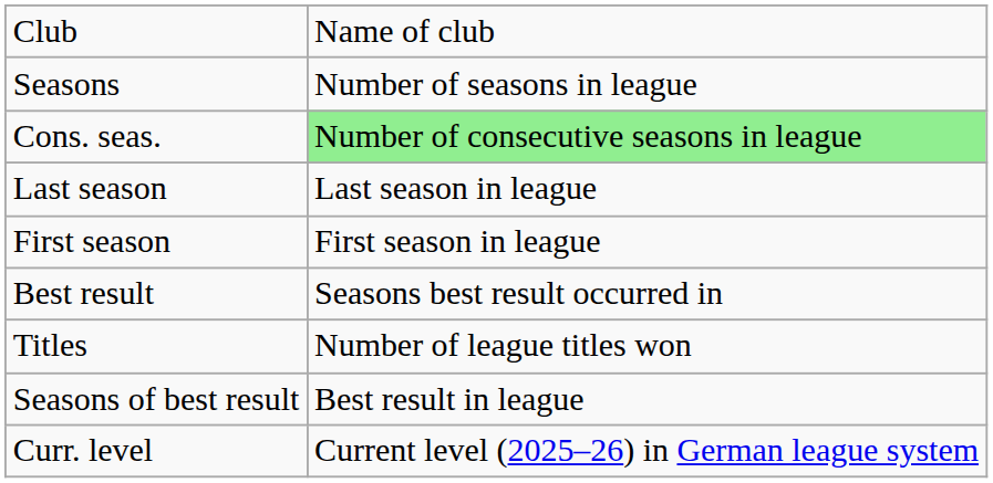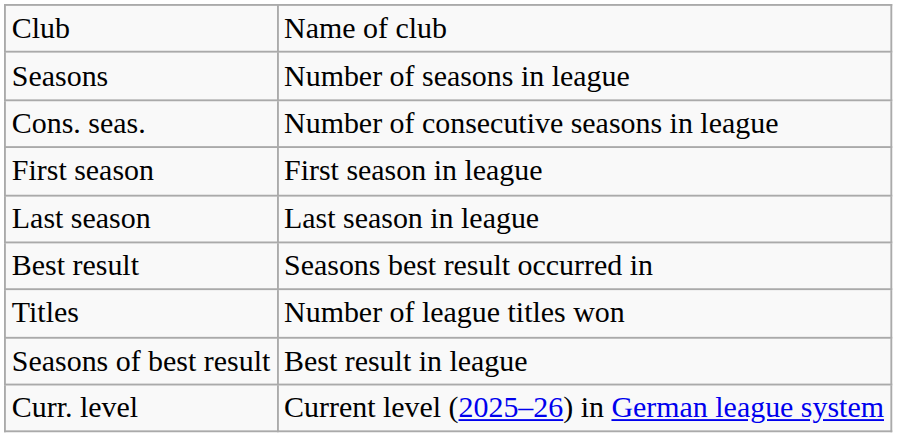 <table class="wikitable">
 <tr>
 <td>Club</td>
 <td>Name of club</td>
 </tr>
 <tr>
 <td>Seasons</td>
 <td>Number of seasons in league</td>
 </tr>
 <tr>
 <td>Cons. seas.</td>
-<td style="background: lightgreen;">Number of consecutive seasons in league</td>
+<td>Number of consecutive seasons in league</td>
+</tr>
+<tr>
+<td>First season</td>
+<td>First season in league</td>
 </tr>
 <tr>
 <td>Last season</td>
 <td>Last season in league</td>
-</tr>
-<tr>
-<td>First season</td>
-<td>First season in league</td>
 </tr>
 <tr>
 <td>Best result</td>
 <td>Seasons best result occurred in</td>
 </tr>
 <tr>
 <td>Titles</td>
 <td>Number of league titles won</td>
 </tr>
 <tr>
 <td>Seasons of best result</td>
 <td>Best result in league</td>
 </tr>
 <tr>
 <td>Curr. level</td>
 <td>Current level (<a href='#'>2025–26</a>) in <a href='#'>German league system</a></td>
 </tr>
 </table>
